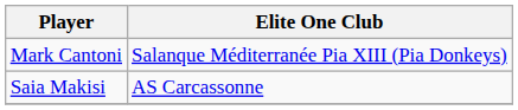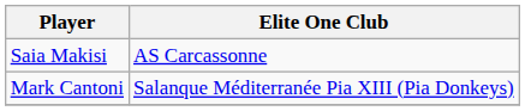 <table class="wikitable" style="font-size:80%">
 <tr bgcolor="#efefef">
 <th width=" ">Player</th>
 <th width=" ">Elite One Club</th>
 </tr>
 <tr>
+<td><a href='#'>Saia Makisi</a></td>
+<td> <a href='#'>AS Carcassonne</a></td>
+</tr>
+<tr>
 <td><a href='#'>Mark Cantoni</a></td>
 <td> <a href='#'>Salanque Méditerranée Pia XIII (Pia Donkeys)</a></td>
 </tr>
 <tr>
-<td><a href='#'>Saia Makisi</a></td>
-<td> <a href='#'>AS Carcassonne</a></td>
-</tr>
-<tr>
 </tr>
 </table>
